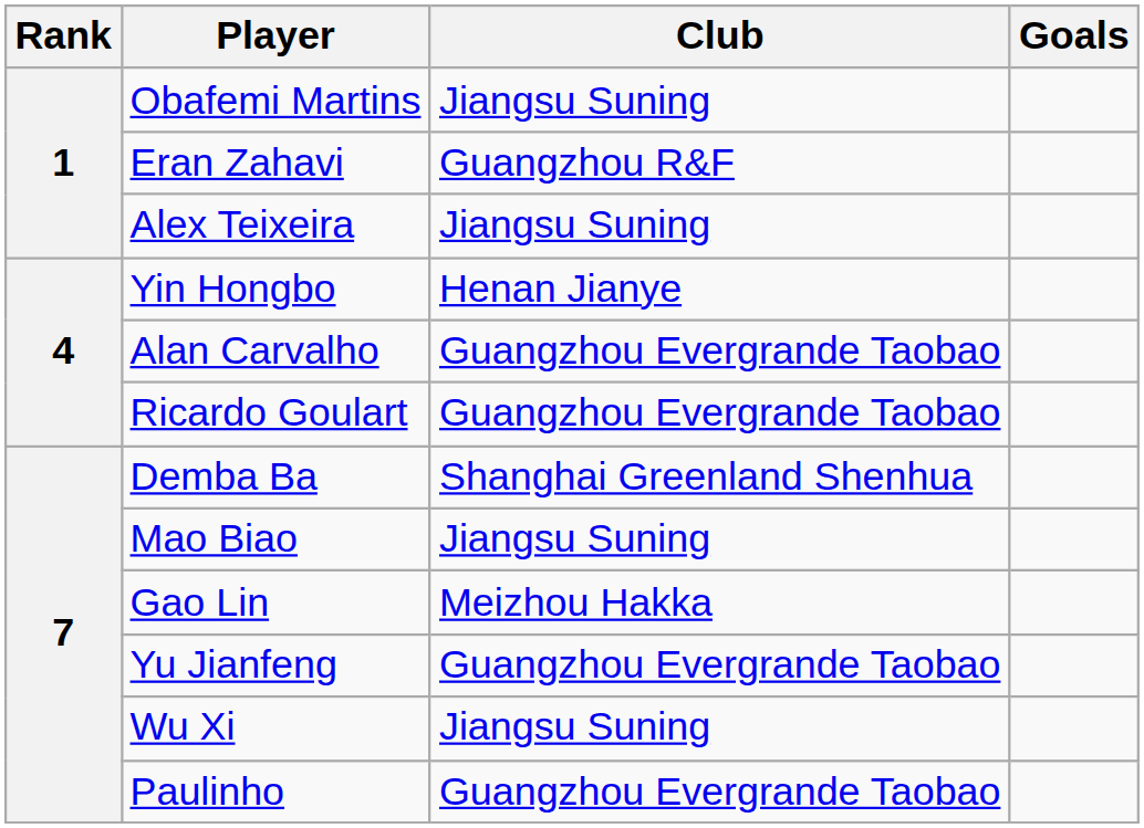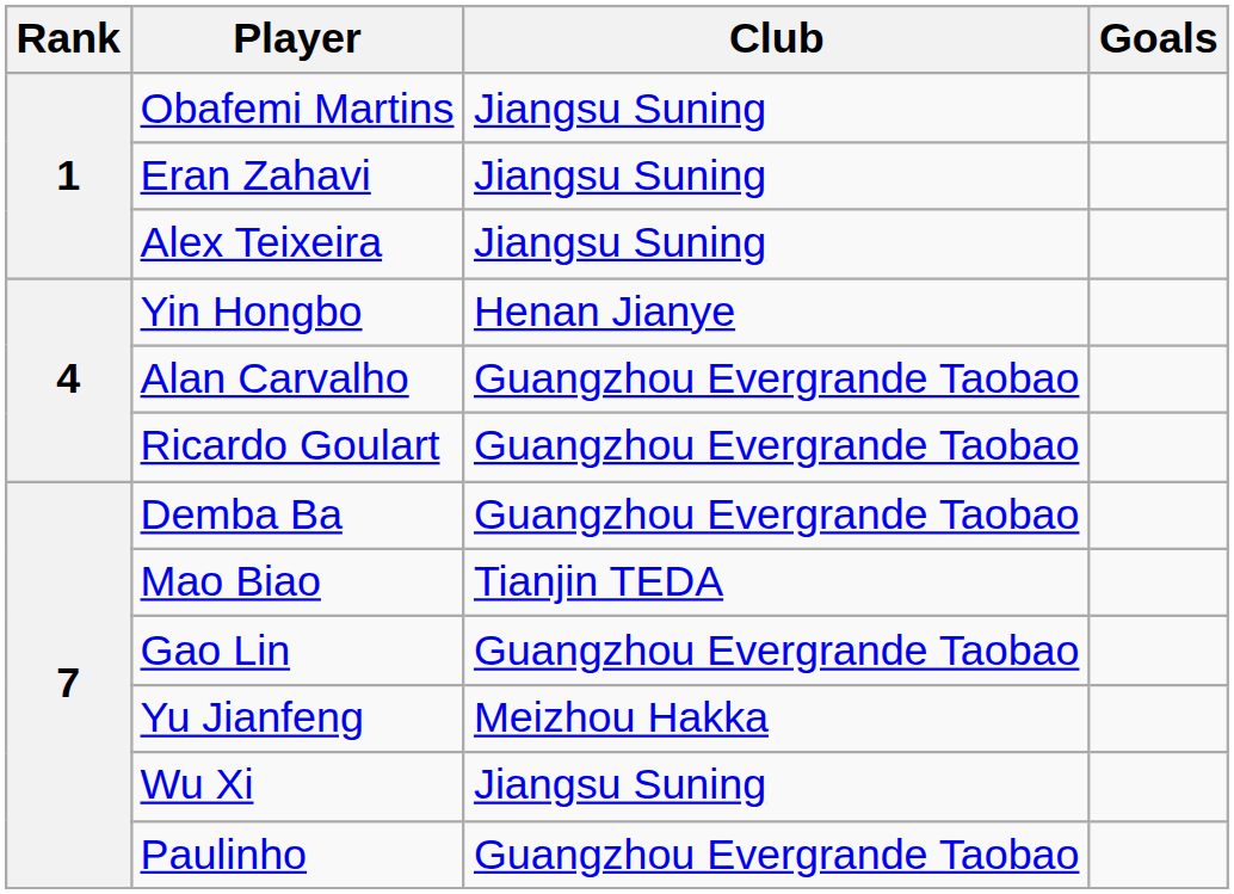 <table class="wikitable">
 <tr>
 <th>Rank</th>
 <th>Player</th>
 <th>Club</th>
 <th>Goals</th>
 </tr>
 <tr>
 <th rowspan=3>1</th>
 <td> <a href='#'>Obafemi Martins</a></td>
 <td><a href='#'>Jiangsu Suning</a></td>
 <td></td>
 </tr>
 <tr>
 <td> <a href='#'>Eran Zahavi</a></td>
-<td><a href='#'>Guangzhou R&F</a></td>
+<td><a href='#'>Jiangsu Suning</a></td>
 <td></td>
 </tr>
 <tr>
 <td> <a href='#'>Alex Teixeira</a></td>
 <td><a href='#'>Jiangsu Suning</a></td>
 <td></td>
 </tr>
 <tr>
 <th rowspan=3>4</th>
 <td> <a href='#'>Yin Hongbo</a></td>
 <td><a href='#'>Henan Jianye</a></td>
 <td></td>
 </tr>
 <tr>
 <td> <a href='#'>Alan Carvalho</a></td>
 <td><a href='#'>Guangzhou Evergrande Taobao</a></td>
 <td></td>
 </tr>
 <tr>
 <td> <a href='#'>Ricardo Goulart</a></td>
 <td><a href='#'>Guangzhou Evergrande Taobao</a></td>
 <td></td>
 </tr>
 <tr>
 <th rowspan=6>7</th>
 <td> <a href='#'>Demba Ba</a></td>
-<td><a href='#'>Shanghai Greenland Shenhua</a></td>
+<td><a href='#'>Guangzhou Evergrande Taobao</a></td>
 <td></td>
 </tr>
 <tr>
 <td> <a href='#'>Mao Biao</a></td>
-<td><a href='#'>Jiangsu Suning</a></td>
+<td><a href='#'>Tianjin TEDA</a></td>
 <td></td>
 </tr>
 <tr>
 <td> <a href='#'>Gao Lin</a></td>
-<td><a href='#'>Meizhou Hakka</a></td>
+<td><a href='#'>Guangzhou Evergrande Taobao</a></td>
 <td></td>
 </tr>
 <tr>
 <td> <a href='#'>Yu Jianfeng</a></td>
-<td><a href='#'>Guangzhou Evergrande Taobao</a></td>
+<td><a href='#'>Meizhou Hakka</a></td>
 <td></td>
 </tr>
 <tr>
 <td> <a href='#'>Wu Xi</a></td>
 <td><a href='#'>Jiangsu Suning</a></td>
 <td></td>
 </tr>
 <tr>
 <td> <a href='#'>Paulinho</a></td>
 <td><a href='#'>Guangzhou Evergrande Taobao</a></td>
 <td></td>
 </tr>
 <tr>
 </tr>
 </table>
